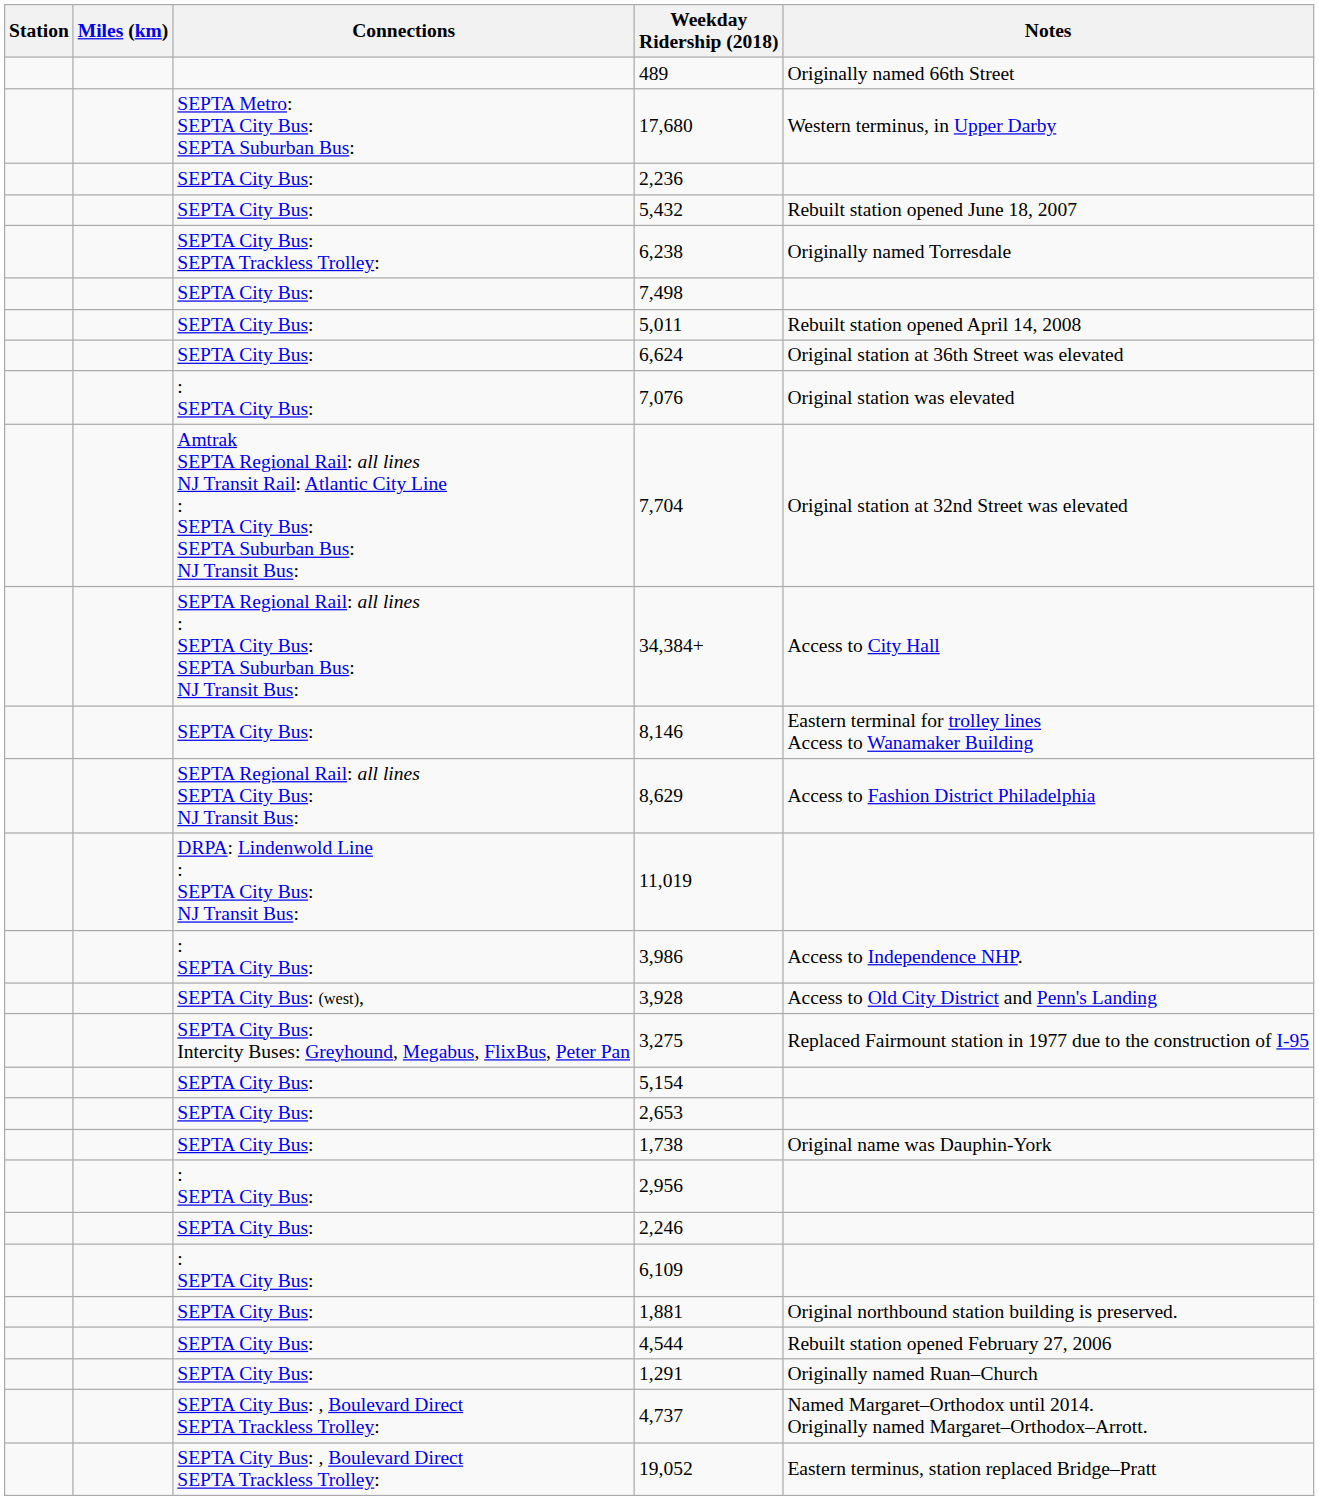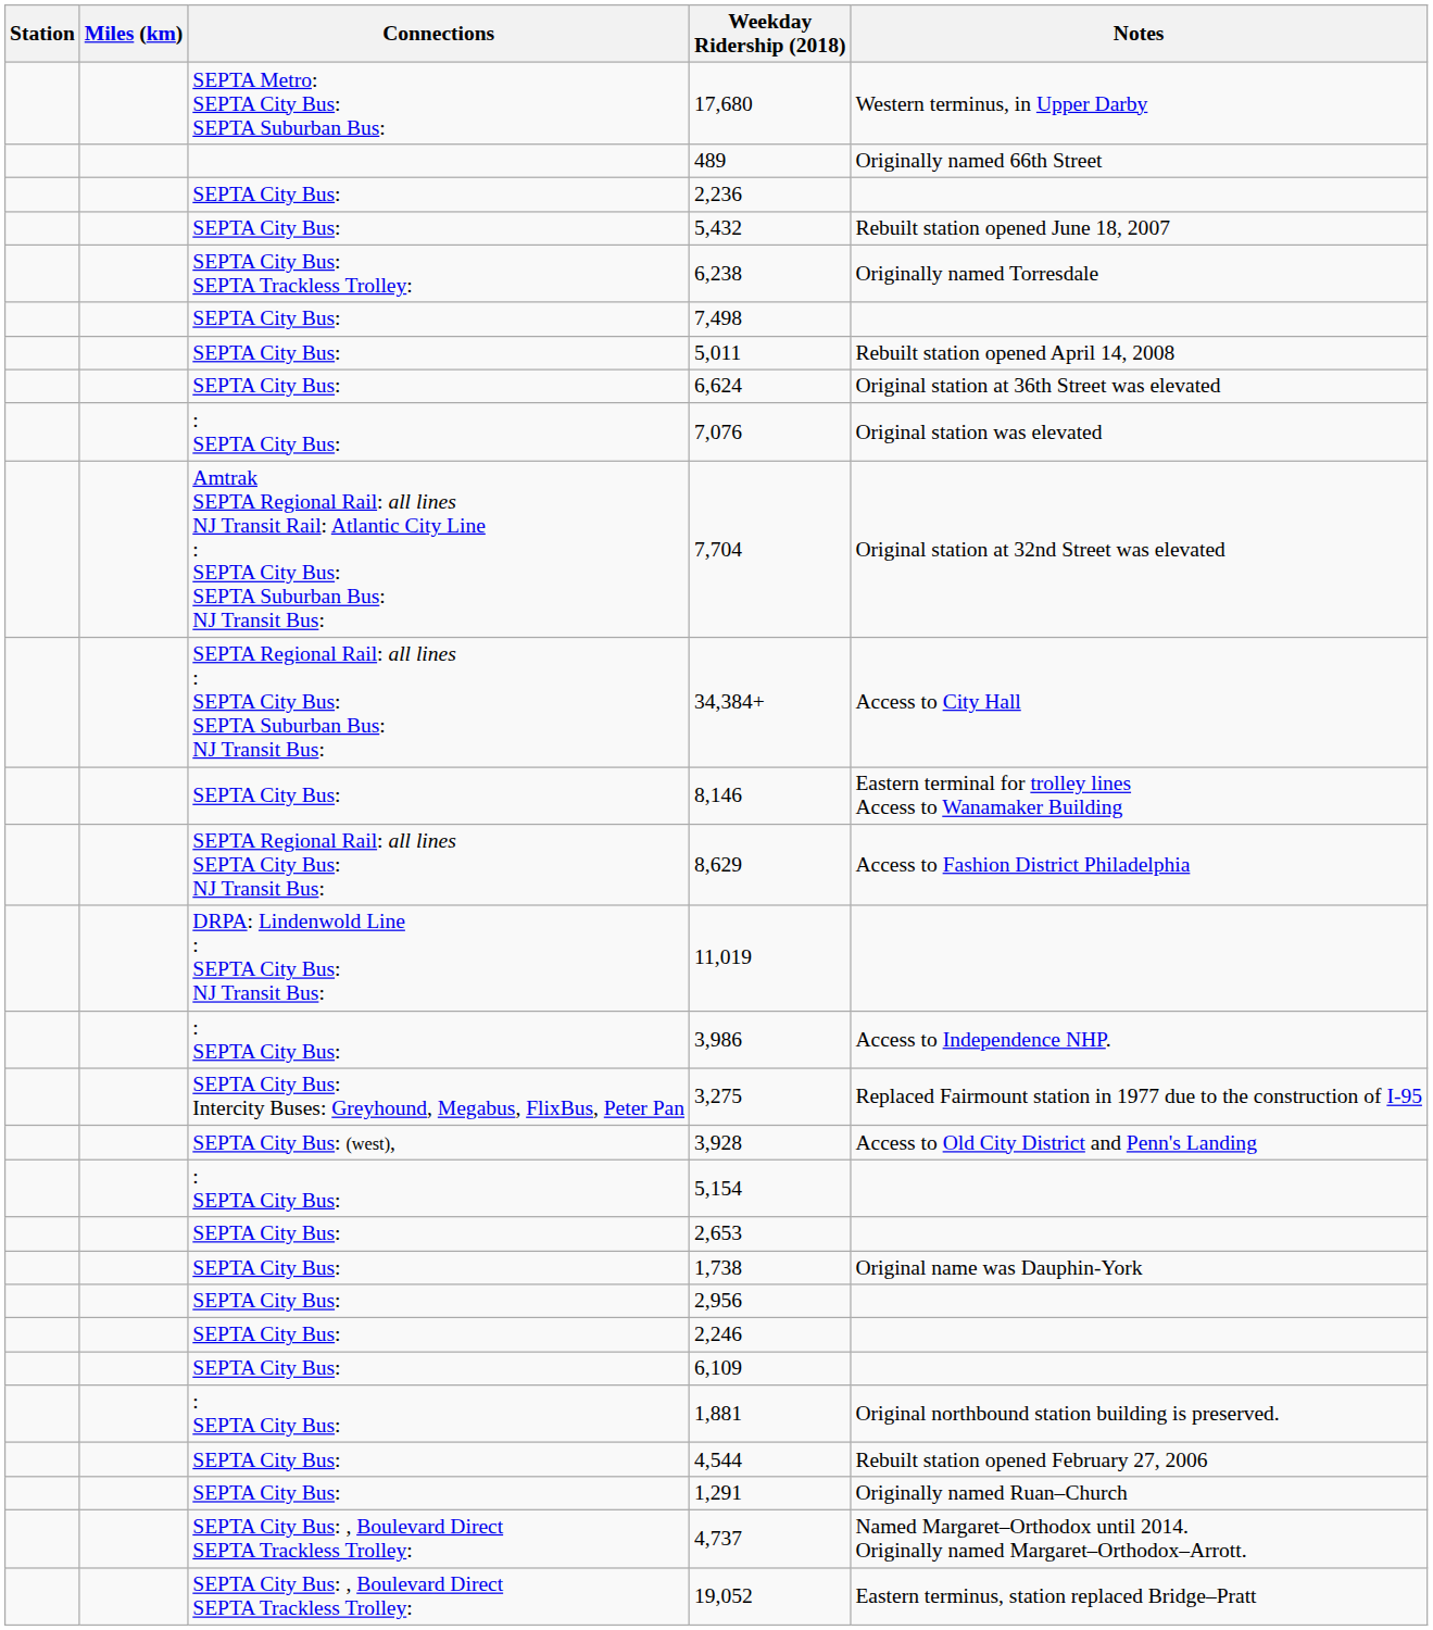 <table class="wikitable sortable" style="text-align:left;">
 <tr>
 <th>Station</th>
 <th><a href='#'>Miles</a> (<a href='#'>km</a>)</th>
 <th>Connections</th>
 <th>Weekday<br>Ridership (2018)</th>
 <th>Notes</th>
 </tr>
 <tr>
 <td></td>
 <td></td>
-<td></td>
-<td>489</td>
-<td>Originally named 66th Street</td>
+<td> <a href='#'>SEPTA Metro</a>:  <br> <a href='#'>SEPTA City Bus</a>: <br> <a href='#'>SEPTA Suburban Bus</a>: </td>
+<td>17,680</td>
+<td>Western terminus, in <a href='#'>Upper Darby</a></td>
 </tr>
 <tr>
 <td></td>
 <td></td>
-<td> <a href='#'>SEPTA Metro</a>:  <br> <a href='#'>SEPTA City Bus</a>: <br> <a href='#'>SEPTA Suburban Bus</a>: </td>
-<td>17,680</td>
-<td>Western terminus, in <a href='#'>Upper Darby</a></td>
+<td></td>
+<td>489</td>
+<td>Originally named 66th Street</td>
 </tr>
 <tr>
 <td></td>
 <td></td>
 <td> <a href='#'>SEPTA City Bus</a>: </td>
 <td>2,236</td>
 <td></td>
 </tr>
 <tr>
 <td></td>
 <td></td>
 <td> <a href='#'>SEPTA City Bus</a>: </td>
 <td>5,432</td>
 <td>Rebuilt station opened June 18, 2007</td>
 </tr>
 <tr>
 <td></td>
 <td></td>
 <td> <a href='#'>SEPTA City Bus</a>: <br> <a href='#'>SEPTA Trackless Trolley</a>: </td>
 <td>6,238</td>
 <td>Originally named Torresdale</td>
 </tr>
 <tr>
 <td></td>
 <td></td>
 <td> <a href='#'>SEPTA City Bus</a>: </td>
 <td>7,498</td>
 <td></td>
 </tr>
 <tr>
 <td></td>
 <td></td>
 <td> <a href='#'>SEPTA City Bus</a>: </td>
 <td>5,011</td>
 <td>Rebuilt station opened April 14, 2008</td>
 </tr>
 <tr>
 <td></td>
 <td></td>
 <td> <a href='#'>SEPTA City Bus</a>: </td>
 <td>6,624</td>
 <td>Original station at 36th Street was elevated</td>
 </tr>
 <tr>
 <td></td>
 <td></td>
 <td>:  <br> <a href='#'>SEPTA City Bus</a>: </td>
 <td>7,076</td>
 <td>Original station was elevated</td>
 </tr>
 <tr>
 <td></td>
 <td></td>
 <td> <a href='#'>Amtrak</a> <br> <a href='#'>SEPTA Regional Rail</a>: <em>all lines</em> <br> <a href='#'>NJ Transit Rail</a>:  <a href='#'>Atlantic City Line</a> <br>: <br> <a href='#'>SEPTA City Bus</a>: <br> <a href='#'>SEPTA Suburban Bus</a>: <br> <a href='#'>NJ Transit Bus</a>: </td>
 <td>7,704</td>
 <td>Original station at 32nd Street was elevated</td>
 </tr>
 <tr>
 <td></td>
 <td></td>
 <td> <a href='#'>SEPTA Regional Rail</a>: <em>all lines</em> <br>:  <br> <a href='#'>SEPTA City Bus</a>: <br> <a href='#'>SEPTA Suburban Bus</a>: <br> <a href='#'>NJ Transit Bus</a>:  </td>
 <td>34,384+</td>
 <td>Access to <a href='#'>City Hall</a></td>
 </tr>
 <tr>
 <td></td>
 <td></td>
 <td> <a href='#'>SEPTA City Bus</a>: </td>
 <td>8,146</td>
 <td>Eastern terminal for <a href='#'>trolley lines</a><br>Access to <a href='#'>Wanamaker Building</a></td>
 </tr>
 <tr>
 <td></td>
 <td></td>
 <td> <a href='#'>SEPTA Regional Rail</a>: <em>all lines</em> <br> <a href='#'>SEPTA City Bus</a>: <br> <a href='#'>NJ Transit Bus</a>: </td>
 <td>8,629</td>
 <td>Access to <a href='#'>Fashion District Philadelphia</a></td>
 </tr>
 <tr>
 <td></td>
 <td></td>
 <td> <a href='#'>DRPA</a>:  <a href='#'>Lindenwold Line</a><br>: <br> <a href='#'>SEPTA City Bus</a>: <br> <a href='#'>NJ Transit Bus</a>: </td>
 <td>11,019</td>
 <td></td>
 </tr>
 <tr>
 <td></td>
 <td></td>
 <td>: <br> <a href='#'>SEPTA City Bus</a>: </td>
 <td>3,986</td>
 <td>Access to <a href='#'>Independence NHP</a>.</td>
 </tr>
 <tr>
 <td></td>
 <td></td>
+<td> <a href='#'>SEPTA City Bus</a>: <br> Intercity Buses:  <a href='#'>Greyhound</a>,  <a href='#'>Megabus</a>, <a href='#'>FlixBus</a>, <a href='#'>Peter Pan</a></td>
+<td>3,275</td>
+<td>Replaced Fairmount station in 1977 due to the construction of <a href='#'>I-95</a></td>
+</tr>
+<tr>
+<td></td>
+<td></td>
 <td> <a href='#'>SEPTA City Bus</a>:  <small>(west)</small>, </td>
 <td>3,928</td>
 <td>Access to <a href='#'>Old City District</a> and <a href='#'>Penn's Landing</a></td>
 </tr>
 <tr>
 <td></td>
 <td></td>
-<td> <a href='#'>SEPTA City Bus</a>: <br> Intercity Buses:  <a href='#'>Greyhound</a>,  <a href='#'>Megabus</a>, <a href='#'>FlixBus</a>, <a href='#'>Peter Pan</a></td>
-<td>3,275</td>
-<td>Replaced Fairmount station in 1977 due to the construction of <a href='#'>I-95</a></td>
-</tr>
-<tr>
-<td></td>
-<td></td>
-<td> <a href='#'>SEPTA City Bus</a>: </td>
+<td>: <br> <a href='#'>SEPTA City Bus</a>: </td>
 <td>5,154</td>
 <td></td>
 </tr>
 <tr>
 <td></td>
 <td></td>
 <td> <a href='#'>SEPTA City Bus</a>: </td>
 <td>2,653</td>
 <td></td>
 </tr>
 <tr>
 <td></td>
 <td></td>
 <td> <a href='#'>SEPTA City Bus</a>: </td>
 <td>1,738</td>
 <td>Original name was Dauphin-York</td>
 </tr>
 <tr>
 <td></td>
 <td></td>
-<td>: <br> <a href='#'>SEPTA City Bus</a>: </td>
+<td> <a href='#'>SEPTA City Bus</a>: </td>
 <td>2,956</td>
 <td></td>
 </tr>
 <tr>
 <td></td>
 <td></td>
 <td> <a href='#'>SEPTA City Bus</a>: </td>
 <td>2,246</td>
 <td></td>
 </tr>
 <tr>
 <td></td>
 <td></td>
-<td>:  <br> <a href='#'>SEPTA City Bus</a>: </td>
+<td> <a href='#'>SEPTA City Bus</a>: </td>
 <td>6,109</td>
 <td></td>
 </tr>
 <tr>
 <td></td>
 <td></td>
-<td> <a href='#'>SEPTA City Bus</a>: </td>
+<td>:  <br> <a href='#'>SEPTA City Bus</a>: </td>
 <td>1,881</td>
 <td>Original northbound station building is preserved.</td>
 </tr>
 <tr>
 <td></td>
 <td></td>
 <td> <a href='#'>SEPTA City Bus</a>: </td>
 <td>4,544</td>
 <td>Rebuilt station opened February 27, 2006</td>
 </tr>
 <tr>
 <td></td>
 <td></td>
 <td> <a href='#'>SEPTA City Bus</a>: </td>
 <td>1,291</td>
 <td>Originally named Ruan–Church</td>
 </tr>
 <tr>
 <td></td>
 <td></td>
 <td> <a href='#'>SEPTA City Bus</a>: , <a href='#'>Boulevard Direct</a><br> <a href='#'>SEPTA Trackless Trolley</a>: </td>
 <td>4,737</td>
 <td>Named Margaret–Orthodox until 2014.<br>Originally named Margaret–Orthodox–Arrott.</td>
 </tr>
 <tr>
 <td></td>
 <td></td>
 <td> <a href='#'>SEPTA City Bus</a>: , <a href='#'>Boulevard Direct</a><br> <a href='#'>SEPTA Trackless Trolley</a>: </td>
 <td>19,052</td>
 <td>Eastern terminus, station replaced Bridge–Pratt</td>
 </tr>
 </table>
